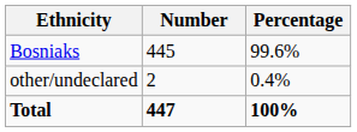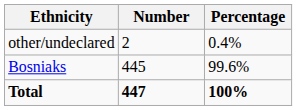 <table class="wikitable">
 <tr>
 <th width="100px">Ethnicity</th>
 <th width="80px">Number</th>
 <th width="80px">Percentage</th>
 </tr>
 <tr>
+<td>other/undeclared</td>
+<td>2</td>
+<td>0.4%</td>
+</tr>
+<tr>
 <td><a href='#'>Bosniaks</a></td>
 <td>445</td>
 <td>99.6%</td>
-</tr>
-<tr>
-<td>other/undeclared</td>
-<td>2</td>
-<td>0.4%</td>
 </tr>
 <tr>
 <td><strong>Total</strong></td>
 <td><strong>447</strong></td>
 <td><strong>100%</strong></td>
 </tr>
 </table>
